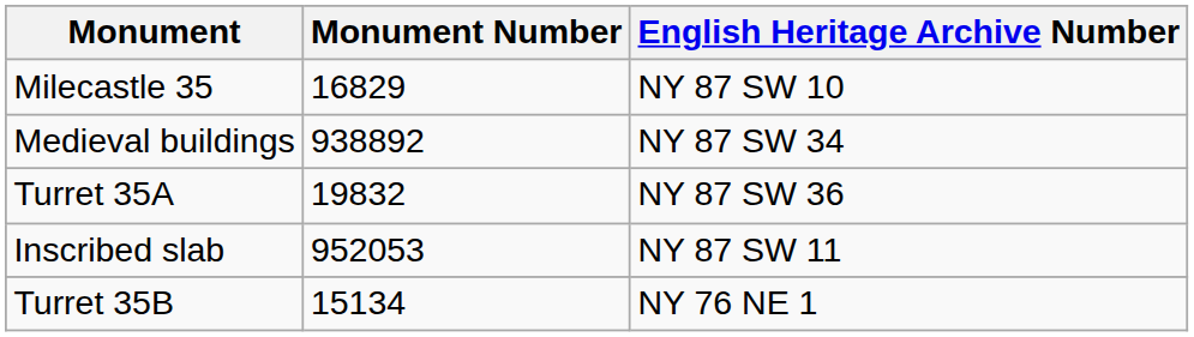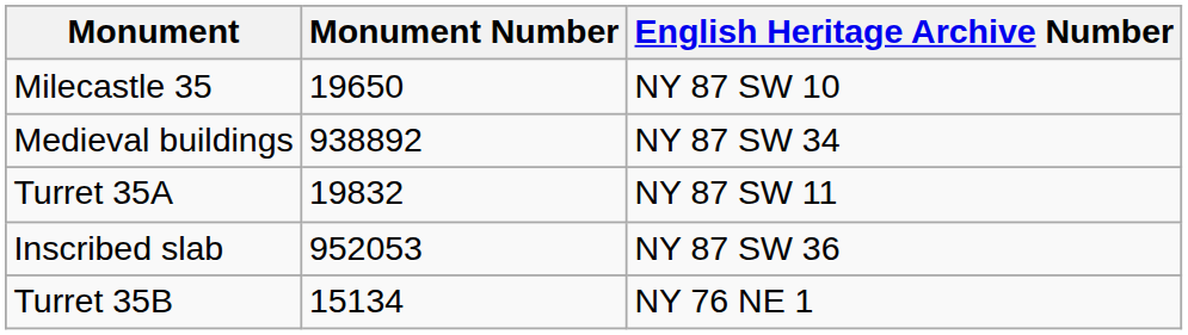 <table class="wikitable">
 <tr>
 <th>Monument</th>
 <th>Monument Number</th>
 <th><a href='#'>English Heritage Archive</a> Number</th>
 </tr>
 <tr>
 <td>Milecastle 35</td>
-<td>16829</td>
+<td>19650</td>
 <td>NY 87 SW 10</td>
 </tr>
 <tr>
 <td>Medieval buildings</td>
 <td>938892</td>
 <td>NY 87 SW 34</td>
 </tr>
 <tr>
 <td>Turret 35A</td>
 <td>19832</td>
-<td>NY 87 SW 36</td>
+<td>NY 87 SW 11</td>
 </tr>
 <tr>
 <td>Inscribed slab</td>
 <td>952053</td>
-<td>NY 87 SW 11</td>
+<td>NY 87 SW 36</td>
 </tr>
 <tr>
 <td>Turret 35B</td>
 <td>15134</td>
 <td>NY 76 NE 1</td>
 </tr>
 </table>
